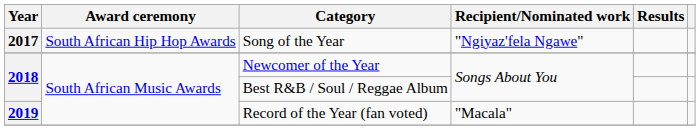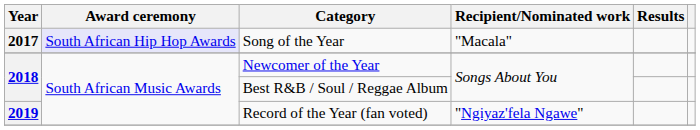 <table class="wikitable plainrowheaders">
 <tr>
 <th>Year</th>
 <th>Award ceremony</th>
 <th>Category</th>
 <th>Recipient/Nominated work</th>
 <th>Results</th>
 <th></th>
 </tr>
 <tr>
 <th scope="row">2017</th>
-<td><a href='#'>South African Hip Hop Awards</a></td>
+<td style="background: lavender;"><a href='#'>South African Hip Hop Awards</a></td>
 <td>Song of the Year</td>
-<td>"<a href='#'>Ngiyaz'fela Ngawe</a>"</td>
+<td>"Macala"</td>
 <td></td>
 <td></td>
 </tr>
 <tr>
 </tr>
 <tr>
 <th scope="row" rowspan="2"><a href='#'>2018</a></th>
 <td rowspan="3"><a href='#'>South African Music Awards</a></td>
 <td><a href='#'>Newcomer of the Year</a></td>
 <td rowspan="2"><em>Songs About You</em></td>
 <td></td>
 <td></td>
 </tr>
 <tr>
 <td>Best R&B / Soul / Reggae Album</td>
 <td></td>
 <td></td>
 </tr>
 <tr>
 <th scope="row"><a href='#'>2019</a></th>
 <td>Record of the Year (fan voted)</td>
-<td>"Macala"</td>
+<td>"<a href='#'>Ngiyaz'fela Ngawe</a>"</td>
 <td></td>
 <td></td>
 </tr>
 <tr>
 </tr>
 </table>
